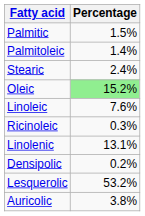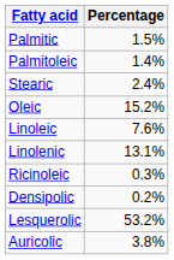 <table class=wikitable>
 <tr>
 <th><a href='#'>Fatty acid</a></th>
 <th>Percentage</th>
 </tr>
 <tr>
 <td><a href='#'>Palmitic</a></td>
 <td align="right">1.5%</td>
 </tr>
 <tr>
 <td><a href='#'>Palmitoleic</a></td>
 <td align="right">1.4%</td>
 </tr>
 <tr>
 <td><a href='#'>Stearic</a></td>
 <td align="right">2.4%</td>
 </tr>
 <tr>
 <td><a href='#'>Oleic</a></td>
-<td align="right" style="background: lightgreen;">15.2%</td>
+<td align="right">15.2%</td>
 </tr>
 <tr>
 <td><a href='#'>Linoleic</a></td>
 <td align="right">7.6%</td>
 </tr>
 <tr>
+<td><a href='#'>Linolenic</a></td>
+<td align="right">13.1%</td>
+</tr>
+<tr>
 <td><a href='#'>Ricinoleic</a></td>
 <td align="right">0.3%</td>
-</tr>
-<tr>
-<td><a href='#'>Linolenic</a></td>
-<td align="right">13.1%</td>
 </tr>
 <tr>
 <td><a href='#'>Densipolic</a></td>
 <td align="right">0.2%</td>
 </tr>
 <tr>
 <td><a href='#'>Lesquerolic</a></td>
 <td align="right">53.2%</td>
 </tr>
 <tr>
 <td><a href='#'>Auricolic</a></td>
 <td align="right">3.8%</td>
 </tr>
 </table>
